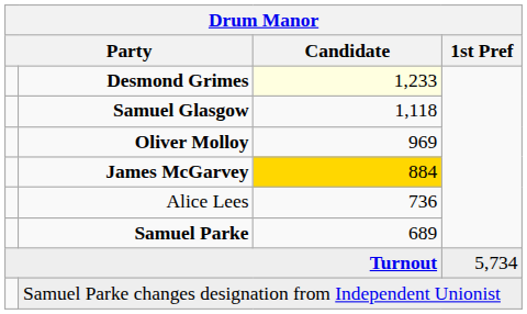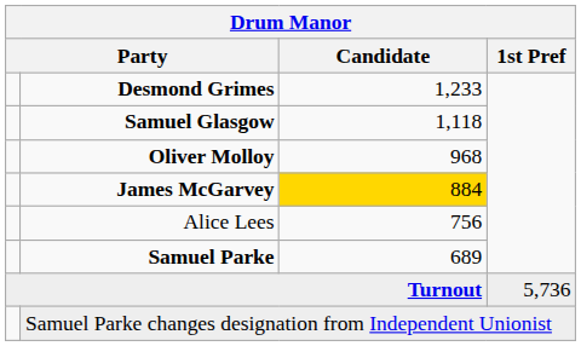 <table class="wikitable">
 <tr>
 <th colspan="4" align="center"><a href='#'>Drum Manor</a></th>
 </tr>
 <tr>
 <th colspan="2" align="center" width=200>Party</th>
 <th width=150>Candidate</th>
 <th width=60>1st Pref</th>
 </tr>
 <tr>
 <td></td>
 <td align="right"><strong>Desmond Grimes</strong></td>
-<td align="right" style="background: lightyellow;">1,233</td>
+<td align="right">1,233</td>
 </tr>
 <tr>
 <td></td>
 <td align="right"><strong>Samuel Glasgow</strong></td>
 <td align="right">1,118</td>
 </tr>
 <tr>
 <td></td>
 <td align="right"><strong>Oliver Molloy</strong></td>
-<td align="right">969</td>
+<td align="right">968</td>
 </tr>
 <tr>
 <td></td>
 <td align="right"><strong>James McGarvey</strong></td>
 <td align="right" style="background: gold;">884</td>
 </tr>
 <tr>
 <td></td>
 <td align="right">Alice Lees</td>
-<td align="right">736</td>
+<td align="right">756</td>
 </tr>
 <tr>
 <td></td>
 <td align="right"><strong>Samuel Parke</strong></td>
 <td align="right">689</td>
 </tr>
 <tr bgcolor="EEEEEE">
 <td colspan=3 align="right"><strong><a href='#'>Turnout</a></strong></td>
-<td align="right">5,734</td>
+<td align="right">5,736</td>
 </tr>
 <tr>
 <td bgcolor=></td>
 <td colspan=3 bgcolor="EEEEEE">Samuel Parke changes designation from <a href='#'>Independent Unionist</a></td>
 </tr>
 </table>
